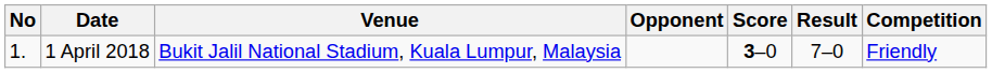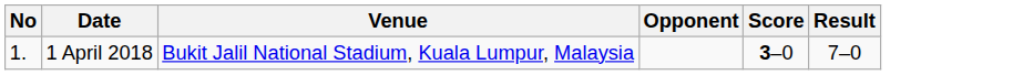 <table class="wikitable" style="font-size:100%;">
 <tr>
 <th>No</th>
 <th>Date</th>
 <th>Venue</th>
 <th>Opponent</th>
 <th>Score</th>
 <th>Result</th>
-<th>Competition</th>
 </tr>
 <tr>
 <td>1.</td>
 <td>1 April 2018</td>
 <td><a href='#'>Bukit Jalil National Stadium</a>, <a href='#'>Kuala Lumpur</a>, <a href='#'>Malaysia</a></td>
 <td></td>
 <td align=center><strong>3</strong>–0</td>
 <td align=center>7–0</td>
-<td><a href='#'>Friendly</a></td>
 </tr>
 </table>
